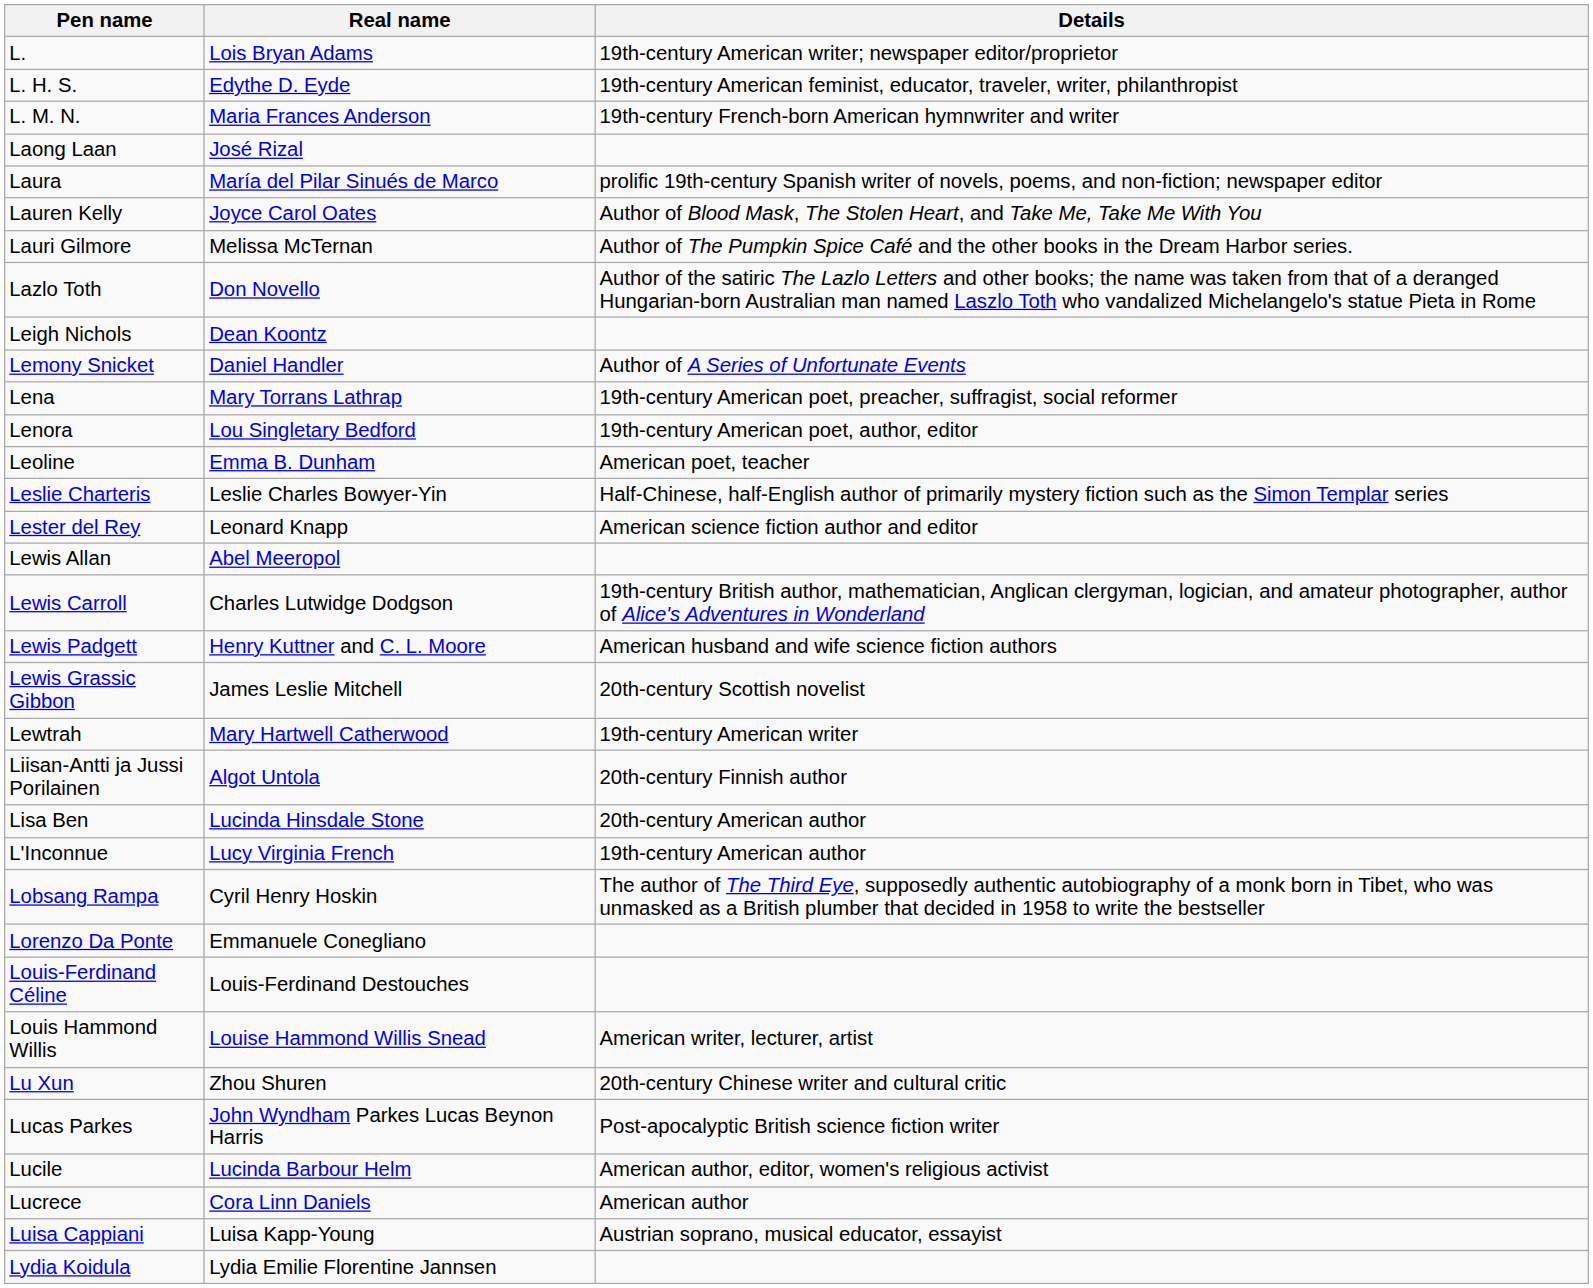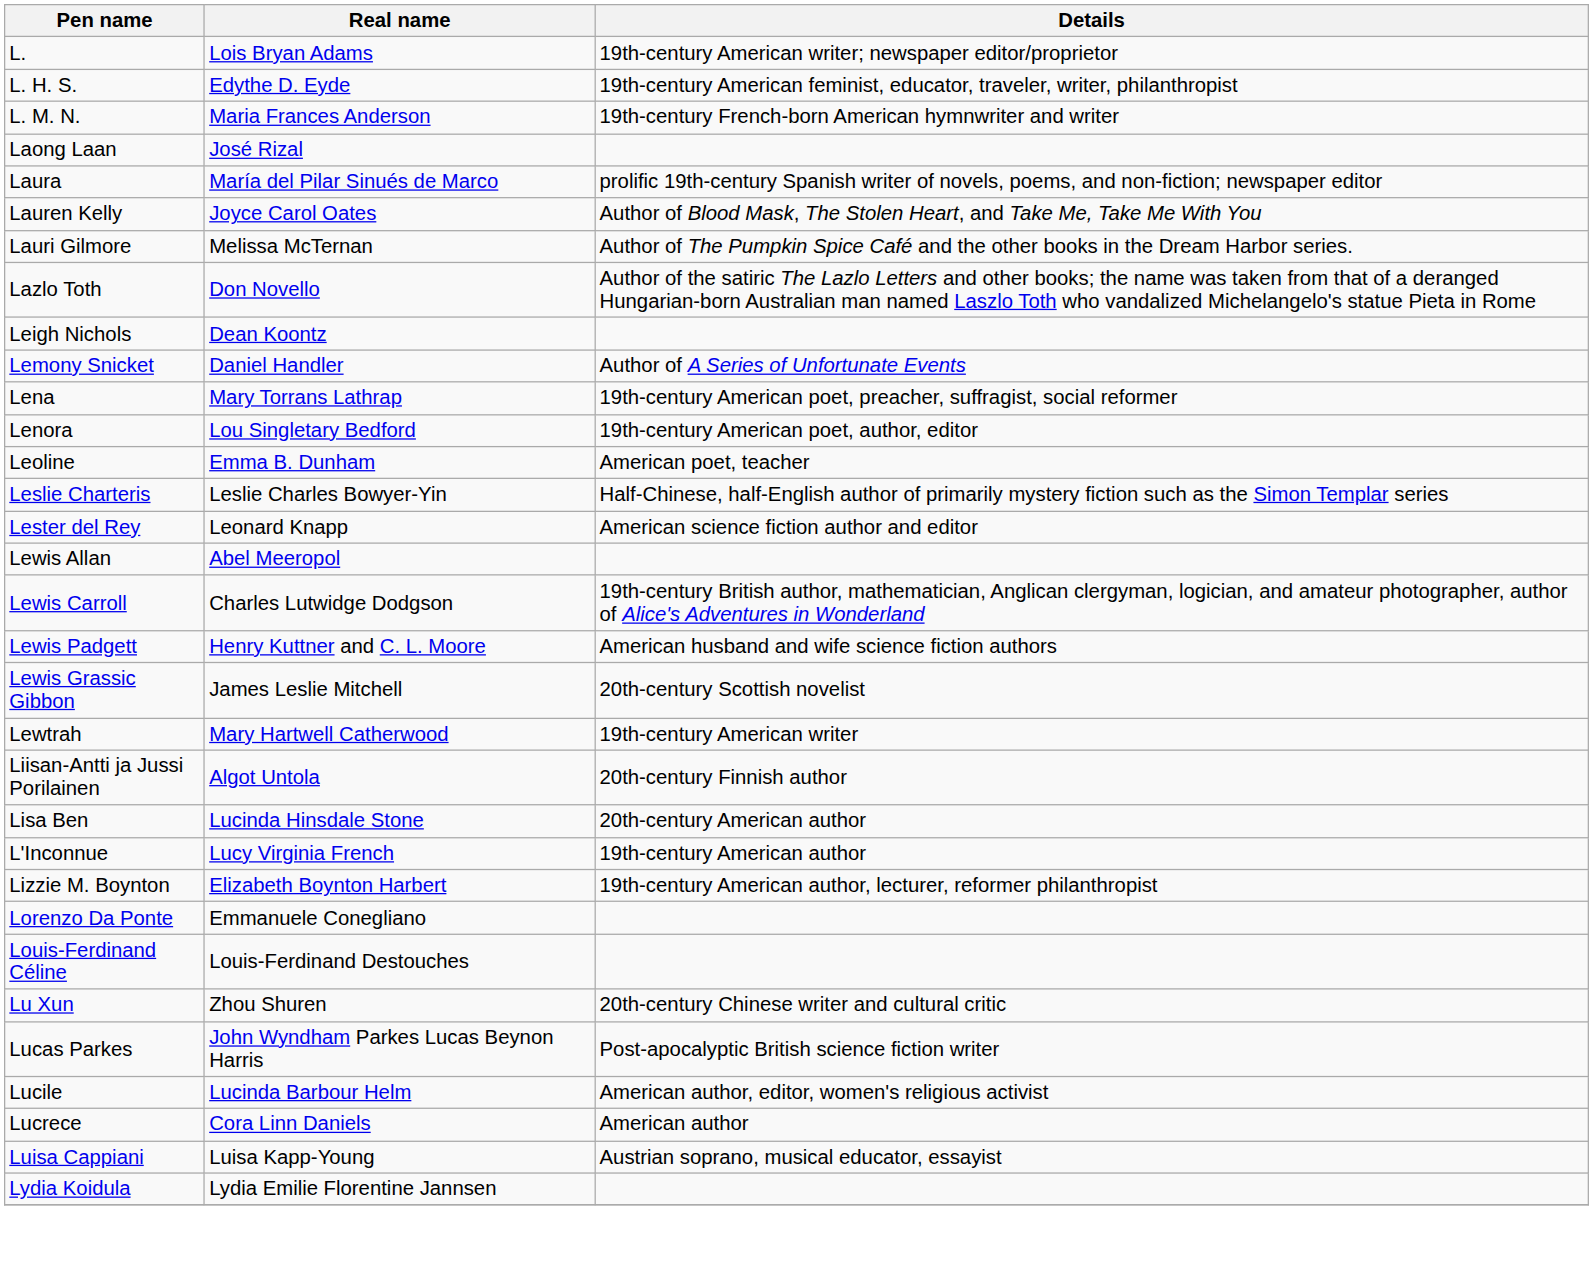 <table class="wikitable sortable">
 <tr>
 <th style="width:150px;">Pen name</th>
 <th style="width:300px;">Real name</th>
 <th class=unsortable>Details</th>
 </tr>
 <tr>
 <td>L.</td>
 <td><a href='#'>Lois Bryan Adams</a></td>
 <td>19th-century American writer; newspaper editor/proprietor</td>
 </tr>
 <tr>
 <td>L. H. S.</td>
 <td><a href='#'>Edythe D. Eyde</a></td>
 <td>19th-century American feminist, educator, traveler, writer, philanthropist</td>
 </tr>
 <tr>
 <td>L. M. N.</td>
 <td><a href='#'>Maria Frances Anderson</a></td>
 <td>19th-century French-born American hymnwriter and writer</td>
 </tr>
 <tr>
 <td>Laong Laan</td>
 <td><a href='#'>José Rizal</a></td>
 <td></td>
 </tr>
 <tr>
 <td>Laura</td>
 <td><a href='#'>María del Pilar Sinués de Marco</a></td>
 <td>prolific 19th-century Spanish writer of novels, poems, and non-fiction; newspaper editor</td>
 </tr>
 <tr>
 <td>Lauren Kelly</td>
 <td><a href='#'>Joyce Carol Oates</a></td>
 <td>Author of <em>Blood Mask</em>, <em>The Stolen Heart</em>, and <em>Take Me, Take Me With You</em></td>
 </tr>
 <tr>
 <td>Lauri Gilmore</td>
 <td>Melissa McTernan</td>
 <td>Author of <em>The Pumpkin Spice Café</em> and the other books in the Dream Harbor series.</td>
 </tr>
 <tr>
 <td>Lazlo Toth</td>
 <td><a href='#'>Don Novello</a></td>
 <td>Author of the satiric <em>The Lazlo Letters</em> and other books; the name was taken from that of a deranged Hungarian-born Australian man named <a href='#'>Laszlo Toth</a> who vandalized Michelangelo's statue Pieta in Rome</td>
 </tr>
 <tr>
 <td>Leigh Nichols</td>
 <td><a href='#'>Dean Koontz</a></td>
 <td></td>
 </tr>
 <tr>
 <td><a href='#'>Lemony Snicket</a></td>
 <td><a href='#'>Daniel Handler</a></td>
 <td>Author of <em><a href='#'>A Series of Unfortunate Events</a></em></td>
 </tr>
 <tr>
 <td>Lena</td>
 <td><a href='#'>Mary Torrans Lathrap</a></td>
 <td>19th-century American poet, preacher, suffragist, social reformer</td>
 </tr>
 <tr>
 <td>Lenora</td>
 <td><a href='#'>Lou Singletary Bedford</a></td>
 <td>19th-century American poet, author, editor</td>
 </tr>
 <tr>
 <td>Leoline</td>
 <td><a href='#'>Emma B. Dunham</a></td>
 <td>American poet, teacher</td>
 </tr>
 <tr>
 <td><a href='#'>Leslie Charteris</a></td>
 <td>Leslie Charles Bowyer-Yin</td>
 <td>Half-Chinese, half-English author of primarily mystery fiction such as the <a href='#'>Simon Templar</a> series</td>
 </tr>
 <tr>
 <td><a href='#'>Lester del Rey</a></td>
 <td>Leonard Knapp</td>
 <td>American science fiction author and editor</td>
 </tr>
 <tr>
 <td>Lewis Allan</td>
 <td><a href='#'>Abel Meeropol</a></td>
 <td></td>
 </tr>
 <tr>
 <td><a href='#'>Lewis Carroll</a></td>
 <td>Charles Lutwidge Dodgson</td>
 <td>19th-century British author, mathematician, Anglican clergyman, logician, and amateur photographer, author of <em><a href='#'>Alice's Adventures in Wonderland</a></em></td>
 </tr>
 <tr>
 <td><a href='#'>Lewis Padgett</a></td>
 <td><a href='#'>Henry Kuttner</a> and <a href='#'>C. L. Moore</a></td>
 <td>American husband and wife science fiction authors</td>
 </tr>
 <tr>
 <td><a href='#'>Lewis Grassic Gibbon</a></td>
 <td>James Leslie Mitchell</td>
 <td>20th-century Scottish novelist</td>
 </tr>
 <tr>
 <td>Lewtrah</td>
 <td><a href='#'>Mary Hartwell Catherwood</a></td>
 <td>19th-century American writer</td>
 </tr>
 <tr>
 <td>Liisan-Antti ja Jussi Porilainen</td>
 <td><a href='#'>Algot Untola</a></td>
 <td>20th-century Finnish author</td>
 </tr>
 <tr>
 <td>Lisa Ben</td>
 <td><a href='#'>Lucinda Hinsdale Stone</a></td>
 <td>20th-century American author</td>
 </tr>
 <tr>
 <td>L'Inconnue</td>
 <td><a href='#'>Lucy Virginia French</a></td>
 <td>19th-century American author</td>
 </tr>
 <tr>
-<td><a href='#'>Lobsang Rampa</a></td>
-<td>Cyril Henry Hoskin</td>
-<td>The author of <em><a href='#'>The Third Eye</a></em>, supposedly authentic autobiography of a monk born in Tibet, who was unmasked as a British plumber that decided in 1958 to write the bestseller</td>
+<td>Lizzie M. Boynton</td>
+<td><a href='#'>Elizabeth Boynton Harbert</a></td>
+<td>19th-century American author, lecturer, reformer philanthropist</td>
 </tr>
 <tr>
 <td><a href='#'>Lorenzo Da Ponte</a></td>
 <td>Emmanuele Conegliano</td>
 <td></td>
 </tr>
 <tr>
 <td><a href='#'>Louis-Ferdinand Céline</a></td>
 <td>Louis-Ferdinand Destouches</td>
 <td></td>
-</tr>
-<tr>
-<td>Louis Hammond Willis</td>
-<td><a href='#'>Louise Hammond Willis Snead</a></td>
-<td>American writer, lecturer, artist</td>
 </tr>
 <tr>
 <td><a href='#'>Lu Xun</a></td>
 <td>Zhou Shuren</td>
 <td>20th-century Chinese writer and cultural critic</td>
 </tr>
 <tr>
 <td>Lucas Parkes</td>
 <td><a href='#'>John Wyndham</a> Parkes Lucas Beynon Harris</td>
 <td>Post-apocalyptic British science fiction writer</td>
 </tr>
 <tr>
 <td>Lucile</td>
 <td><a href='#'>Lucinda Barbour Helm</a></td>
 <td>American author, editor, women's religious activist</td>
 </tr>
 <tr>
 <td>Lucrece</td>
 <td><a href='#'>Cora Linn Daniels</a></td>
 <td>American author</td>
 </tr>
 <tr>
 <td><a href='#'>Luisa Cappiani</a></td>
 <td>Luisa Kapp-Young</td>
 <td>Austrian soprano, musical educator, essayist</td>
 </tr>
 <tr>
 <td><a href='#'>Lydia Koidula</a></td>
 <td>Lydia Emilie Florentine Jannsen</td>
 <td></td>
 </tr>
 <tr>
 </tr>
 </table>
